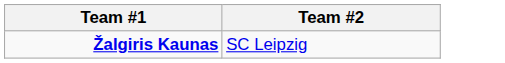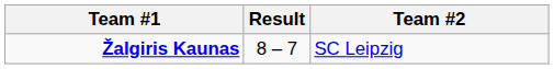 <table class=wikitable style="text-align:center">
 <tr>
 <th width=200>Team #1</th>
+<th width=50>Result</th>
 <th width=200>Team #2</th>
 </tr>
 <tr>
 <td align=right><strong><a href='#'>Žalgiris Kaunas</a></strong> </td>
+<td>8 – 7</td>
 <td align=left> <a href='#'>SC Leipzig</a></td>
 </tr>
 </table>
